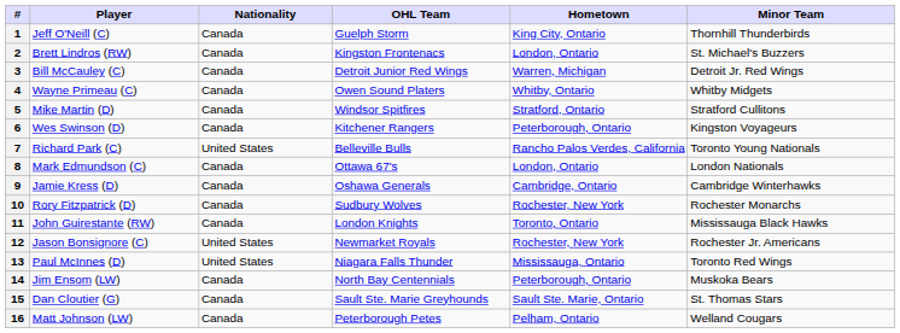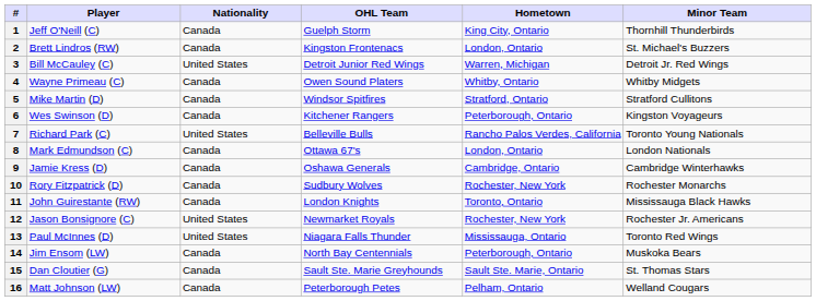 <table class="wikitable">
 <tr>
 <th style="background:#ddf; width:2.75%;">#</th>
 <th style="background:#ddf; width:19.0%;">Player</th>
 <th style="background:#ddf; width:15.0%;">Nationality</th>
 <th style="background:#ddf; width:20.0%;">OHL Team</th>
 <th style="background:#ddf; width:20.0%;">Hometown</th>
 <th style="background:#ddf; width:100.0%;">Minor Team</th>
 </tr>
 <tr>
 <th>1</th>
 <td><a href='#'>Jeff O'Neill</a> (<a href='#'>C</a>)</td>
 <td> Canada</td>
 <td><a href='#'>Guelph Storm</a></td>
 <td><a href='#'>King City, Ontario</a></td>
 <td>Thornhill Thunderbirds</td>
 </tr>
 <tr>
 <th>2</th>
 <td><a href='#'>Brett Lindros</a> (<a href='#'>RW</a>)</td>
 <td> Canada</td>
 <td><a href='#'>Kingston Frontenacs</a></td>
 <td><a href='#'>London, Ontario</a></td>
 <td>St. Michael's Buzzers</td>
 </tr>
 <tr>
 <th>3</th>
 <td><a href='#'>Bill McCauley</a> (<a href='#'>C</a>)</td>
-<td> Canada</td>
+<td> United States</td>
 <td><a href='#'>Detroit Junior Red Wings</a></td>
 <td><a href='#'>Warren, Michigan</a></td>
 <td>Detroit Jr. Red Wings</td>
 </tr>
 <tr>
 <th>4</th>
 <td><a href='#'>Wayne Primeau</a> (<a href='#'>C</a>)</td>
 <td> Canada</td>
 <td><a href='#'>Owen Sound Platers</a></td>
 <td><a href='#'>Whitby, Ontario</a></td>
 <td>Whitby Midgets</td>
 </tr>
 <tr>
 <th>5</th>
 <td><a href='#'>Mike Martin</a> (<a href='#'>D</a>)</td>
 <td> Canada</td>
 <td><a href='#'>Windsor Spitfires</a></td>
 <td><a href='#'>Stratford, Ontario</a></td>
 <td>Stratford Cullitons</td>
 </tr>
 <tr>
 <th>6</th>
 <td><a href='#'>Wes Swinson</a> (<a href='#'>D</a>)</td>
 <td> Canada</td>
 <td><a href='#'>Kitchener Rangers</a></td>
 <td><a href='#'>Peterborough, Ontario</a></td>
 <td>Kingston Voyageurs</td>
 </tr>
 <tr>
 <th>7</th>
 <td><a href='#'>Richard Park</a> (<a href='#'>C</a>)</td>
 <td> United States</td>
 <td><a href='#'>Belleville Bulls</a></td>
 <td><a href='#'>Rancho Palos Verdes, California</a></td>
 <td>Toronto Young Nationals</td>
 </tr>
 <tr>
 <th>8</th>
 <td><a href='#'>Mark Edmundson</a> (<a href='#'>C</a>)</td>
 <td> Canada</td>
 <td><a href='#'>Ottawa 67's</a></td>
 <td><a href='#'>London, Ontario</a></td>
 <td>London Nationals</td>
 </tr>
 <tr>
 <th>9</th>
 <td><a href='#'>Jamie Kress</a> (<a href='#'>D</a>)</td>
 <td> Canada</td>
 <td><a href='#'>Oshawa Generals</a></td>
 <td><a href='#'>Cambridge, Ontario</a></td>
 <td>Cambridge Winterhawks</td>
 </tr>
 <tr>
 <th>10</th>
 <td><a href='#'>Rory Fitzpatrick</a> (<a href='#'>D</a>)</td>
 <td> Canada</td>
 <td><a href='#'>Sudbury Wolves</a></td>
 <td><a href='#'>Rochester, New York</a></td>
 <td>Rochester Monarchs</td>
 </tr>
 <tr>
 <th>11</th>
 <td><a href='#'>John Guirestante</a> (<a href='#'>RW</a>)</td>
 <td> Canada</td>
 <td><a href='#'>London Knights</a></td>
 <td><a href='#'>Toronto, Ontario</a></td>
 <td>Mississauga Black Hawks</td>
 </tr>
 <tr>
 <th>12</th>
 <td><a href='#'>Jason Bonsignore</a> (<a href='#'>C</a>)</td>
 <td> United States</td>
 <td><a href='#'>Newmarket Royals</a></td>
 <td><a href='#'>Rochester, New York</a></td>
 <td>Rochester Jr. Americans</td>
 </tr>
 <tr>
 <th>13</th>
 <td><a href='#'>Paul McInnes</a> (<a href='#'>D</a>)</td>
 <td> United States</td>
 <td><a href='#'>Niagara Falls Thunder</a></td>
 <td><a href='#'>Mississauga, Ontario</a></td>
 <td>Toronto Red Wings</td>
 </tr>
 <tr>
 <th>14</th>
 <td><a href='#'>Jim Ensom</a> (<a href='#'>LW</a>)</td>
 <td> Canada</td>
 <td><a href='#'>North Bay Centennials</a></td>
 <td><a href='#'>Peterborough, Ontario</a></td>
 <td>Muskoka Bears</td>
 </tr>
 <tr>
 <th>15</th>
 <td><a href='#'>Dan Cloutier</a> (<a href='#'>G</a>)</td>
 <td> Canada</td>
 <td><a href='#'>Sault Ste. Marie Greyhounds</a></td>
 <td><a href='#'>Sault Ste. Marie, Ontario</a></td>
 <td>St. Thomas Stars</td>
 </tr>
 <tr>
 <th>16</th>
 <td><a href='#'>Matt Johnson</a> (<a href='#'>LW</a>)</td>
 <td> Canada</td>
 <td><a href='#'>Peterborough Petes</a></td>
 <td><a href='#'>Pelham, Ontario</a></td>
 <td>Welland Cougars</td>
 </tr>
 </table>
